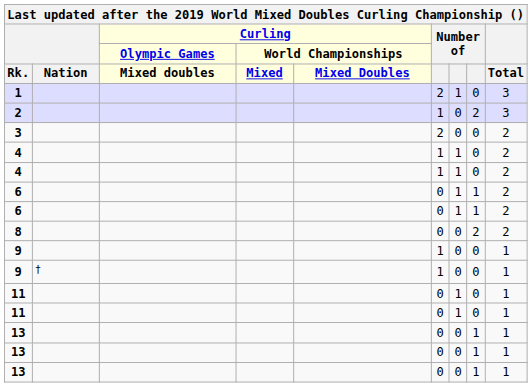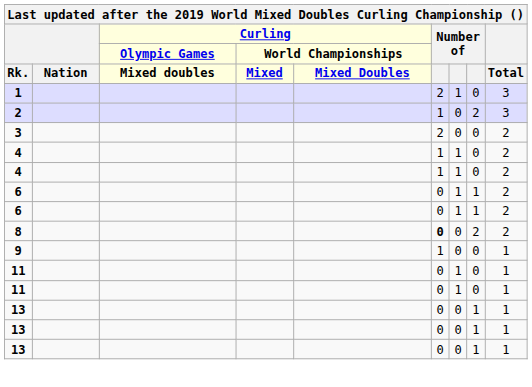 <table class="wikitable" style="margin-top: 0em; text-align: center; font-size: 100%;">
 <tr>
 <th colspan="9">Last updated after the 2019 World Mixed Doubles Curling Championship ()</th>
 </tr>
 <tr>
 <th rowspan="2" colspan="2"></th>
 <th colspan="3" style="background: #ffd;"><a href='#'>Curling</a></th>
 <th rowspan="2" colspan="3">Number of</th>
 <th rowspan="2"></th>
 </tr>
 <tr>
 <th style="background: #ffd;"><a href='#'>Olympic Games</a></th>
 <th colspan="2" style="background: #ffd;">World Championships</th>
 </tr>
 <tr>
 <th style="width: 1em;">Rk.</th>
 <th>Nation</th>
 <th style="background: #ffd;">Mixed doubles</th>
 <th style="background: #ffd;"><a href='#'>Mixed</a></th>
 <th style="background: #ffd;"><a href='#'>Mixed Doubles</a></th>
 <th style="width: 1em;"></th>
 <th style="width: 1em;"></th>
 <th style="width: 1em;"></th>
 <th style="width: 1em;">Total</th>
 </tr>
 <tr style="background: #ddf;">
 <td><strong>1</strong></td>
 <td style="text-align: left;"></td>
 <td></td>
 <td></td>
 <td></td>
 <td>2</td>
 <td>1</td>
 <td>0</td>
 <td>3</td>
 </tr>
 <tr style="background: #ddf;">
 <td><strong>2</strong></td>
 <td style="text-align: left;"></td>
 <td></td>
 <td></td>
 <td></td>
 <td>1</td>
 <td>0</td>
 <td>2</td>
 <td>3</td>
 </tr>
 <tr>
 <td><strong>3</strong></td>
 <td style="text-align: left;"></td>
 <td></td>
 <td></td>
 <td></td>
 <td>2</td>
 <td>0</td>
 <td>0</td>
 <td>2</td>
 </tr>
 <tr>
 <td><strong>4</strong></td>
 <td style="text-align: left;"></td>
 <td></td>
 <td></td>
 <td></td>
 <td>1</td>
 <td>1</td>
 <td>0</td>
 <td>2</td>
 </tr>
 <tr>
 <td><strong>4</strong></td>
 <td style="text-align: left;"></td>
 <td></td>
 <td></td>
 <td></td>
 <td>1</td>
 <td>1</td>
 <td>0</td>
 <td>2</td>
 </tr>
 <tr>
 <td><strong>6</strong></td>
 <td style="text-align: left;"></td>
 <td></td>
 <td></td>
 <td></td>
 <td>0</td>
 <td>1</td>
 <td>1</td>
 <td>2</td>
 </tr>
 <tr>
 <td><strong>6</strong></td>
 <td style="text-align: left;"></td>
 <td></td>
 <td></td>
 <td></td>
 <td>0</td>
 <td>1</td>
 <td>1</td>
 <td>2</td>
 </tr>
 <tr>
 <td><strong>8</strong></td>
 <td style="text-align: left;"></td>
 <td></td>
 <td></td>
 <td></td>
-<td>0</td>
+<td><strong>0</strong></td>
 <td>0</td>
 <td>2</td>
 <td>2</td>
 </tr>
 <tr>
 <td><strong>9</strong></td>
 <td style="text-align: left;"></td>
-<td></td>
-<td></td>
-<td></td>
-<td>1</td>
-<td>0</td>
-<td>0</td>
-<td>1</td>
-</tr>
-<tr>
-<td><strong>9</strong></td>
-<td style="text-align: left;"><sup>†</sup></td>
 <td></td>
 <td></td>
 <td></td>
 <td>1</td>
 <td>0</td>
 <td>0</td>
 <td>1</td>
 </tr>
 <tr>
 <td><strong>11</strong></td>
 <td style="text-align: left;"></td>
 <td></td>
 <td></td>
 <td></td>
 <td>0</td>
 <td>1</td>
 <td>0</td>
 <td>1</td>
 </tr>
 <tr>
 <td><strong>11</strong></td>
 <td style="text-align: left;"></td>
 <td></td>
 <td></td>
 <td></td>
 <td>0</td>
 <td>1</td>
 <td>0</td>
 <td>1</td>
 </tr>
 <tr>
 <td><strong>13</strong></td>
 <td style="text-align: left;"></td>
 <td></td>
 <td></td>
 <td></td>
 <td>0</td>
 <td>0</td>
 <td>1</td>
 <td>1</td>
 </tr>
 <tr>
 <td><strong>13</strong></td>
 <td style="text-align: left;"></td>
 <td></td>
 <td></td>
 <td></td>
 <td>0</td>
 <td>0</td>
 <td>1</td>
 <td>1</td>
 </tr>
 <tr>
 <td><strong>13</strong></td>
 <td style="text-align: left;"></td>
 <td></td>
 <td></td>
 <td></td>
 <td>0</td>
 <td>0</td>
 <td>1</td>
 <td>1</td>
 </tr>
 </table>
